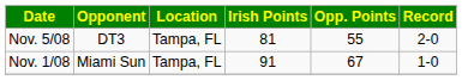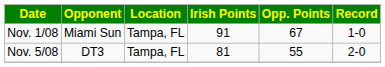 <table class="wikitable" style="text-align:center">
 <tr>
 <th style="background:green;color:yellow;">Date</th>
 <th style="background:green;color:yellow;">Opponent</th>
 <th style="background:green;color:yellow;">Location</th>
 <th style="background:green;color:yellow;">Irish Points</th>
 <th style="background:green;color:yellow;">Opp. Points</th>
 <th style="background:green;color:yellow;">Record</th>
 </tr>
 <tr>
+<td>Nov. 1/08</td>
+<td>Miami Sun</td>
+<td>Tampa, FL</td>
+<td>91</td>
+<td>67</td>
+<td>1-0</td>
+</tr>
+<tr>
 <td>Nov. 5/08</td>
 <td>DT3</td>
 <td>Tampa, FL</td>
 <td>81</td>
 <td>55</td>
 <td>2-0</td>
 </tr>
 <tr>
-<td>Nov. 1/08</td>
-<td>Miami Sun</td>
-<td>Tampa, FL</td>
-<td>91</td>
-<td>67</td>
-<td>1-0</td>
-</tr>
-<tr>
 </tr>
 </table>
